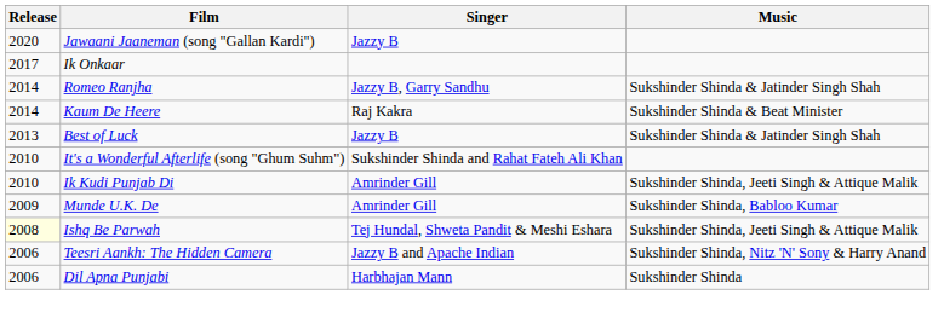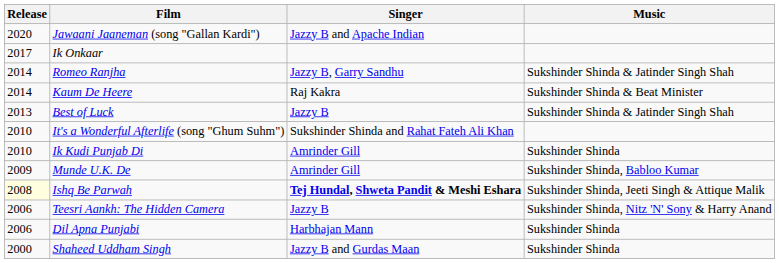 <table class="wikitable">
 <tr>
 <th>Release</th>
 <th>Film</th>
 <th>Singer</th>
 <th>Music</th>
 </tr>
 <tr>
 <td>2020</td>
 <td><em><a href='#'>Jawaani Jaaneman</a></em> (song "Gallan Kardi")</td>
-<td><a href='#'>Jazzy B</a></td>
+<td><a href='#'>Jazzy B</a> and <a href='#'>Apache Indian</a></td>
 <td></td>
 </tr>
 <tr>
 <td>2017</td>
 <td><em>Ik Onkaar</em></td>
 <td></td>
 <td></td>
 </tr>
 <tr>
 <td>2014</td>
 <td><em><a href='#'>Romeo Ranjha</a></em></td>
 <td><a href='#'>Jazzy B</a>, <a href='#'>Garry Sandhu</a></td>
 <td>Sukshinder Shinda & Jatinder Singh Shah</td>
 </tr>
 <tr>
 <td>2014</td>
 <td><em><a href='#'>Kaum De Heere</a></em></td>
 <td>Raj Kakra</td>
 <td>Sukshinder Shinda & Beat Minister</td>
 </tr>
 <tr>
 <td>2013</td>
 <td><em><a href='#'>Best of Luck</a></em></td>
 <td><a href='#'>Jazzy B</a></td>
 <td>Sukshinder Shinda & Jatinder Singh Shah</td>
 </tr>
 <tr>
 <td>2010</td>
 <td><em><a href='#'>It's a Wonderful Afterlife</a></em> (song "Ghum Suhm")</td>
 <td>Sukshinder Shinda and <a href='#'>Rahat Fateh Ali Khan</a></td>
 <td></td>
 </tr>
 <tr>
 <td>2010</td>
 <td><em><a href='#'>Ik Kudi Punjab Di</a></em></td>
 <td><a href='#'>Amrinder Gill</a></td>
-<td>Sukshinder Shinda, Jeeti Singh & Attique Malik</td>
+<td>Sukshinder Shinda</td>
 </tr>
 <tr>
 <td>2009</td>
 <td><em><a href='#'>Munde U.K. De</a></em></td>
 <td><a href='#'>Amrinder Gill</a></td>
 <td>Sukshinder Shinda, <a href='#'>Babloo Kumar</a></td>
 </tr>
 <tr>
 <td style="background: lightyellow;">2008</td>
 <td><em><a href='#'>Ishq Be Parwah</a></em></td>
-<td><a href='#'>Tej Hundal</a>, <a href='#'>Shweta Pandit</a> & Meshi Eshara</td>
+<td><strong><a href='#'>Tej Hundal</a>, <a href='#'>Shweta Pandit</a> & Meshi Eshara</strong></td>
 <td>Sukshinder Shinda, Jeeti Singh & Attique Malik</td>
 </tr>
 <tr>
 <td>2006</td>
 <td><em><a href='#'>Teesri Aankh: The Hidden Camera</a></em></td>
-<td><a href='#'>Jazzy B</a> and <a href='#'>Apache Indian</a></td>
+<td><a href='#'>Jazzy B</a></td>
 <td>Sukshinder Shinda, <a href='#'>Nitz 'N' Sony</a> & Harry Anand</td>
 </tr>
 <tr>
 <td>2006</td>
 <td><em><a href='#'>Dil Apna Punjabi</a></em></td>
 <td><a href='#'>Harbhajan Mann</a></td>
 <td>Sukshinder Shinda</td>
 </tr>
+<tr>
+<td>2000</td>
+<td><em><a href='#'>Shaheed Uddham Singh</a></em></td>
+<td><a href='#'>Jazzy B</a> and <a href='#'>Gurdas Maan</a></td>
+<td>Sukshinder Shinda</td>
+</tr>
 </table>
